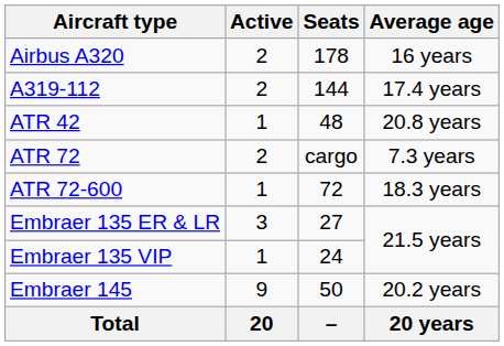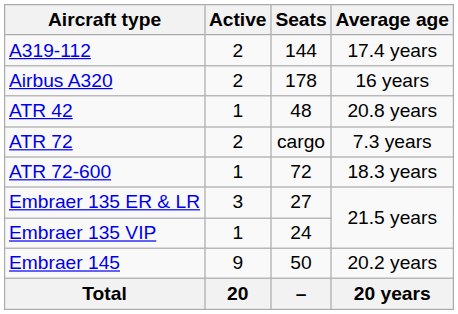 <table class="wikitable">
 <tr style="background-color:lavender">
 <th>Aircraft type</th>
 <th>Active</th>
 <th>Seats</th>
 <th>Average age</th>
 </tr>
 <tr>
+<td><a href='#'>A319-112</a></td>
+<td style="text-align:center">2</td>
+<td style="text-align:center">144</td>
+<td style="text-align:center">17.4 years</td>
+</tr>
+<tr>
 <td><a href='#'>Airbus A320</a></td>
 <td style="text-align:center">2</td>
 <td style="text-align:center">178</td>
 <td style="text-align:center">16 years</td>
-</tr>
-<tr>
-<td><a href='#'>A319-112</a></td>
-<td style="text-align:center">2</td>
-<td style="text-align:center">144</td>
-<td style="text-align:center">17.4 years</td>
 </tr>
 <tr>
 <td><a href='#'>ATR 42</a></td>
 <td style="text-align:center">1</td>
 <td style="text-align:center">48</td>
 <td style="text-align:center">20.8 years</td>
 </tr>
 <tr>
 <td><a href='#'>ATR 72</a></td>
 <td style="text-align:center">2</td>
 <td style="text-align:center">cargo</td>
 <td style="text-align:center">7.3 years</td>
 </tr>
 <tr>
 <td><a href='#'>ATR 72-600</a></td>
 <td style="text-align:center">1</td>
 <td style="text-align:center">72</td>
 <td style="text-align:center">18.3 years</td>
 </tr>
 <tr>
 <td><a href='#'>Embraer 135 ER & LR</a></td>
 <td style="text-align:center">3</td>
 <td style="text-align:center">27</td>
 <td rowspan="2" style="text-align:center">21.5 years</td>
 </tr>
 <tr>
 <td><a href='#'>Embraer 135 VIP</a></td>
 <td style="text-align:center">1</td>
 <td style="text-align:center">24</td>
 </tr>
 <tr>
 <td><a href='#'>Embraer 145</a></td>
 <td style="text-align:center">9</td>
 <td style="text-align:center">50</td>
 <td style="text-align:center">20.2 years</td>
 </tr>
 <tr>
 <th>Total</th>
 <th>20</th>
 <th>–</th>
 <th>20 years</th>
 </tr>
 </table>
